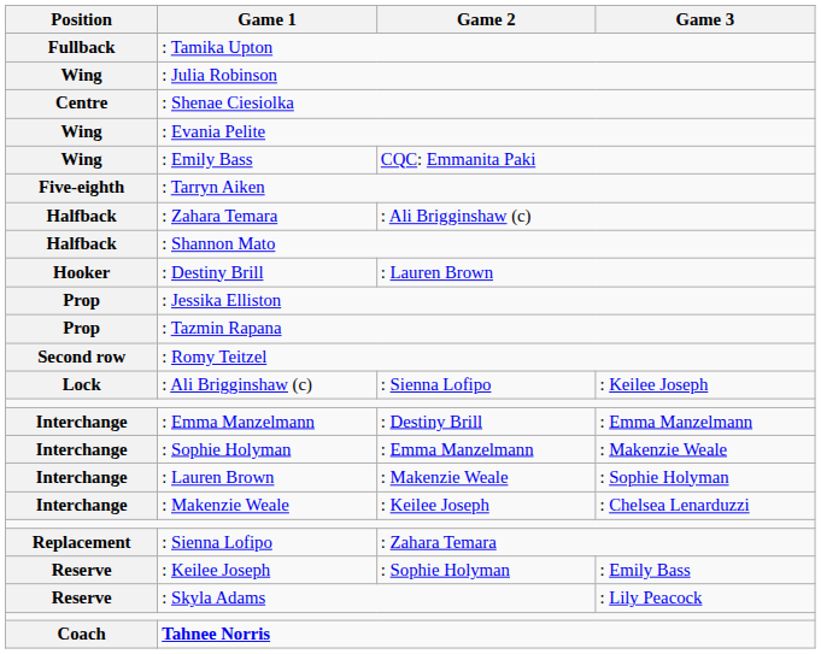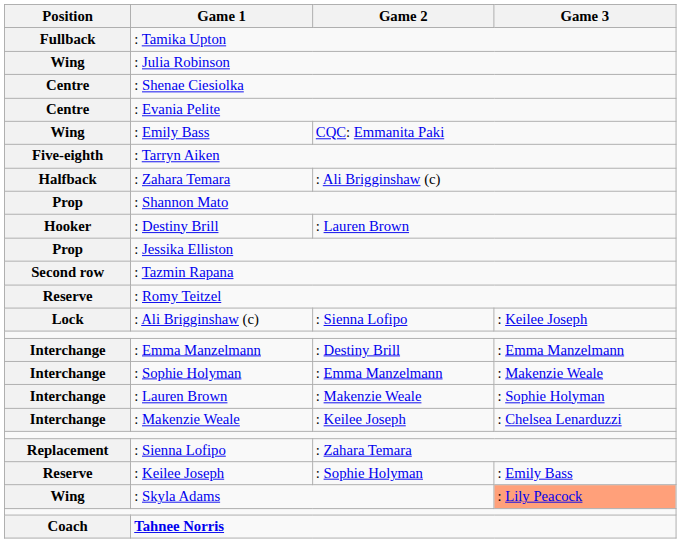 <table class="wikitable">
 <tr>
 <th style="width:130px;">Position</th>
 <th style="width:190px;">Game 1</th>
 <th style="width:190px;">Game 2</th>
 <th style="width:190px;">Game 3</th>
 </tr>
 <tr>
 <th>Fullback</th>
 <td colspan="3">: <a href='#'>Tamika Upton</a></td>
 </tr>
 <tr>
 <th>Wing</th>
 <td colspan="3">: <a href='#'>Julia Robinson</a></td>
 </tr>
 <tr>
 <th>Centre</th>
 <td colspan="3">: <a href='#'>Shenae Ciesiolka</a></td>
 </tr>
 <tr>
-<th>Wing</th>
+<th>Centre</th>
 <td colspan="3">: <a href='#'>Evania Pelite</a></td>
 </tr>
 <tr>
 <th>Wing</th>
 <td>: <a href='#'>Emily Bass</a></td>
 <td colspan="2"> <a href='#'>CQC</a>: <a href='#'>Emmanita Paki</a></td>
 </tr>
 <tr>
 <th>Five-eighth</th>
 <td colspan="3">: <a href='#'>Tarryn Aiken</a></td>
 </tr>
 <tr>
 <th>Halfback</th>
 <td>: <a href='#'>Zahara Temara</a></td>
 <td colspan="2">: <a href='#'>Ali Brigginshaw</a> (c)</td>
 </tr>
 <tr>
-<th>Halfback</th>
+<th>Prop</th>
 <td colspan="3">: <a href='#'>Shannon Mato</a></td>
 </tr>
 <tr>
 <th>Hooker</th>
 <td>: <a href='#'>Destiny Brill</a></td>
 <td colspan="2">: <a href='#'>Lauren Brown</a></td>
 </tr>
 <tr>
 <th>Prop</th>
 <td colspan="3">: <a href='#'>Jessika Elliston</a></td>
 </tr>
 <tr>
-<th>Prop</th>
+<th>Second row</th>
 <td colspan="3">: <a href='#'>Tazmin Rapana</a></td>
 </tr>
 <tr>
-<th>Second row</th>
+<th>Reserve</th>
 <td colspan="3">: <a href='#'>Romy Teitzel</a></td>
 </tr>
 <tr>
 <th>Lock</th>
 <td>: <a href='#'>Ali Brigginshaw</a> (c)</td>
 <td>: <a href='#'>Sienna Lofipo</a></td>
 <td>: <a href='#'>Keilee Joseph</a></td>
 </tr>
 <tr>
 <td colspan="4"></td>
 </tr>
 <tr>
 <th>Interchange</th>
 <td>: <a href='#'>Emma Manzelmann</a></td>
 <td>: <a href='#'>Destiny Brill</a></td>
 <td>: <a href='#'>Emma Manzelmann</a></td>
 </tr>
 <tr>
 <th>Interchange</th>
 <td>: <a href='#'>Sophie Holyman</a></td>
 <td>: <a href='#'>Emma Manzelmann</a></td>
 <td>: <a href='#'>Makenzie Weale</a></td>
 </tr>
 <tr>
 <th>Interchange</th>
 <td>: <a href='#'>Lauren Brown</a></td>
 <td>: <a href='#'>Makenzie Weale</a></td>
 <td>: <a href='#'>Sophie Holyman</a></td>
 </tr>
 <tr>
 <th>Interchange</th>
 <td>: <a href='#'>Makenzie Weale</a></td>
 <td>: <a href='#'>Keilee Joseph</a></td>
 <td>: <a href='#'>Chelsea Lenarduzzi</a></td>
 </tr>
 <tr>
 <td colspan="4"></td>
 </tr>
 <tr>
 <th>Replacement</th>
 <td>: <a href='#'>Sienna Lofipo</a></td>
 <td colspan="2">: <a href='#'>Zahara Temara</a></td>
 </tr>
 <tr>
 <th>Reserve</th>
 <td>: <a href='#'>Keilee Joseph</a></td>
 <td>: <a href='#'>Sophie Holyman</a></td>
 <td>: <a href='#'>Emily Bass</a></td>
 </tr>
 <tr>
-<th>Reserve</th>
+<th>Wing</th>
 <td colspan="2">: <a href='#'>Skyla Adams</a></td>
-<td>: <a href='#'>Lily Peacock</a></td>
+<td style="background: lightsalmon;">: <a href='#'>Lily Peacock</a></td>
 </tr>
 <tr>
 <td colspan="4"></td>
 </tr>
 <tr>
 <th>Coach</th>
 <td colspan="3"> <strong><a href='#'>Tahnee Norris</a></strong></td>
 </tr>
 </table>
